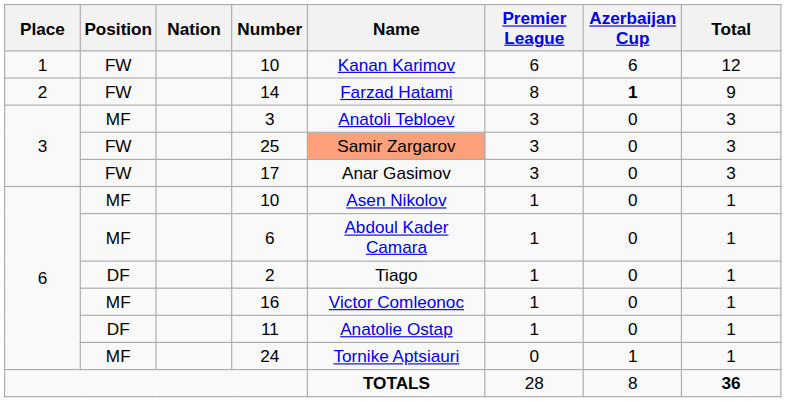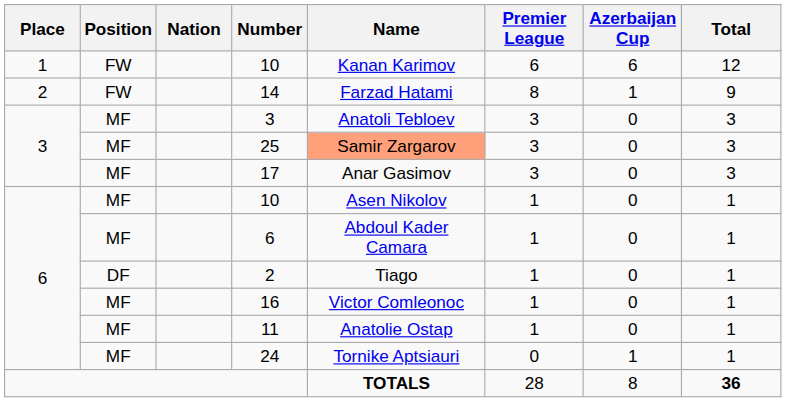 <table class="wikitable" style="font-size: 95%; text-align: center;">
 <tr>
 <th width=60>Place</th>
 <th width=60>Position</th>
 <th width=60>Nation</th>
 <th width=60>Number</th>
 <th width=150>Name</th>
 <th width=80><a href='#'>Premier League</a></th>
 <th width=80><a href='#'>Azerbaijan Cup</a></th>
 <th width=80>Total</th>
 </tr>
 <tr>
 <td>1</td>
 <td>FW</td>
 <td></td>
 <td>10</td>
 <td><a href='#'>Kanan Karimov</a></td>
 <td>6</td>
 <td>6</td>
 <td>12</td>
 </tr>
 <tr>
 <td>2</td>
 <td>FW</td>
 <td></td>
 <td>14</td>
 <td><a href='#'>Farzad Hatami</a></td>
 <td>8</td>
-<td><strong>1</strong></td>
+<td>1</td>
 <td>9</td>
 </tr>
 <tr>
 <td rowspan="3">3</td>
 <td>MF</td>
 <td></td>
 <td>3</td>
 <td><a href='#'>Anatoli Tebloev</a></td>
 <td>3</td>
 <td>0</td>
 <td>3</td>
 </tr>
 <tr>
-<td>FW</td>
+<td>MF</td>
 <td></td>
 <td>25</td>
 <td style="background: lightsalmon;">Samir Zargarov</td>
 <td>3</td>
 <td>0</td>
 <td>3</td>
 </tr>
 <tr>
-<td>FW</td>
+<td>MF</td>
 <td></td>
 <td>17</td>
 <td>Anar Gasimov</td>
 <td>3</td>
 <td>0</td>
 <td>3</td>
 </tr>
 <tr>
 <td rowspan="6">6</td>
 <td>MF</td>
 <td></td>
 <td>10</td>
 <td><a href='#'>Asen Nikolov</a></td>
 <td>1</td>
 <td>0</td>
 <td>1</td>
 </tr>
 <tr>
 <td>MF</td>
 <td></td>
 <td>6</td>
 <td><a href='#'>Abdoul Kader Camara</a></td>
 <td>1</td>
 <td>0</td>
 <td>1</td>
 </tr>
 <tr>
 <td>DF</td>
 <td></td>
 <td>2</td>
 <td>Tiago</td>
 <td>1</td>
 <td>0</td>
 <td>1</td>
 </tr>
 <tr>
 <td>MF</td>
 <td></td>
 <td>16</td>
 <td><a href='#'>Victor Comleonoc</a></td>
 <td>1</td>
 <td>0</td>
 <td>1</td>
 </tr>
 <tr>
-<td>DF</td>
+<td>MF</td>
 <td></td>
 <td>11</td>
 <td><a href='#'>Anatolie Ostap</a></td>
 <td>1</td>
 <td>0</td>
 <td>1</td>
 </tr>
 <tr>
 <td>MF</td>
 <td></td>
 <td>24</td>
 <td><a href='#'>Tornike Aptsiauri</a></td>
 <td>0</td>
 <td>1</td>
 <td>1</td>
 </tr>
 <tr>
 <td colspan="4"></td>
 <td><strong>TOTALS</strong></td>
 <td>28</td>
 <td>8</td>
 <td><strong>36</strong></td>
 </tr>
 </table>
